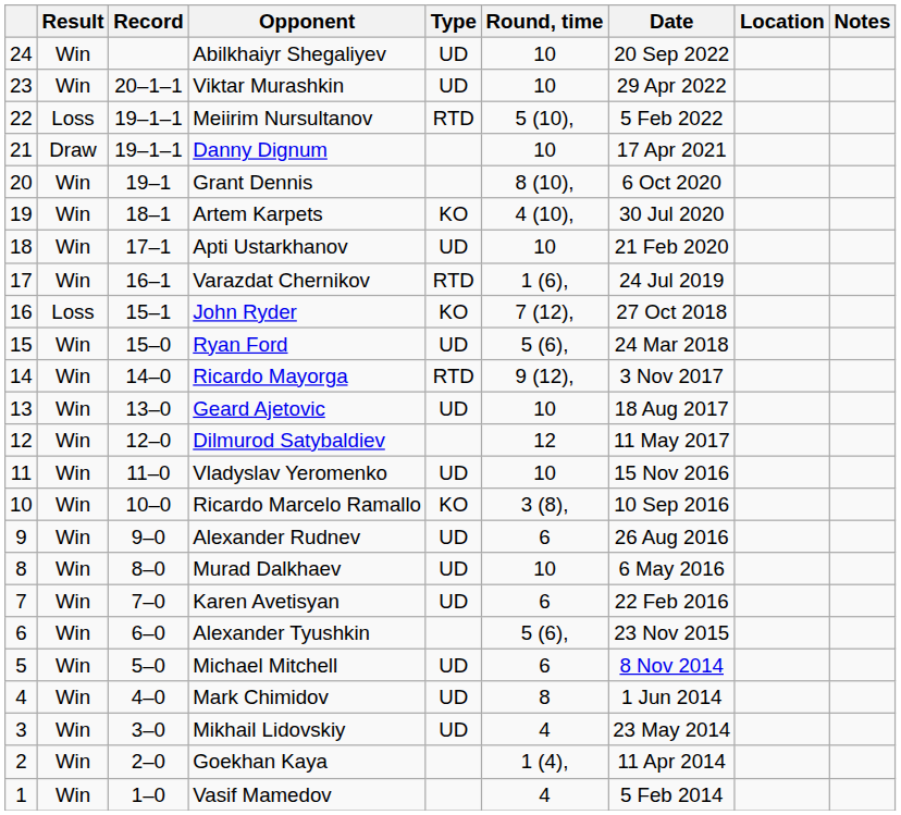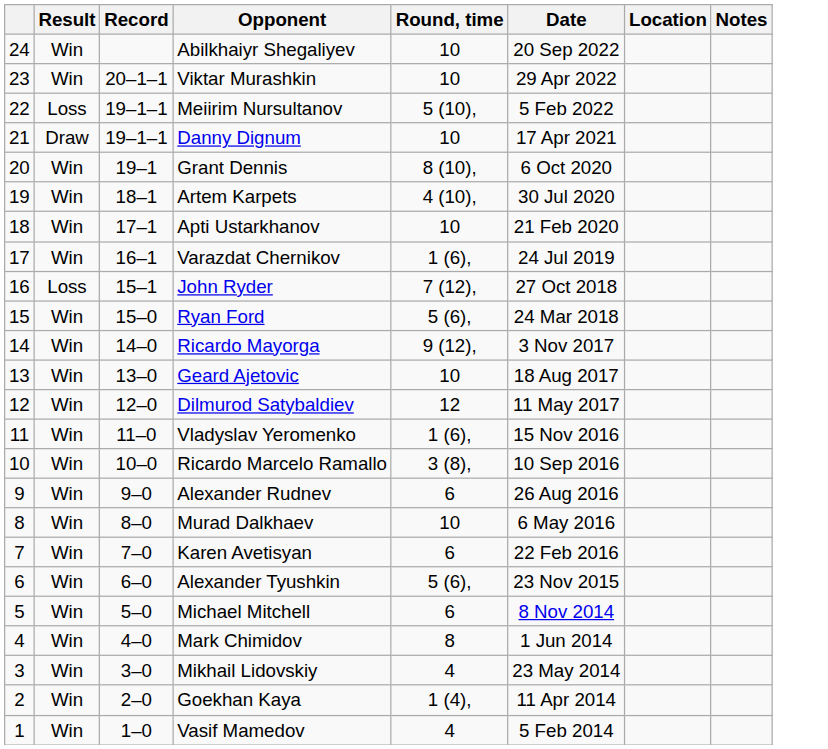 <table class="wikitable" style="text-align:center; font-size:95%">
 <tr>
 <th></th>
 <th>Result</th>
 <th>Record</th>
 <th>Opponent</th>
-<th>Type</th>
 <th>Round, time</th>
 <th>Date</th>
 <th>Location</th>
 <th>Notes</th>
 </tr>
 <tr>
 <td>24</td>
 <td>Win</td>
 <td></td>
 <td style="text-align:left;">Abilkhaiyr Shegaliyev</td>
-<td>UD</td>
 <td>10</td>
 <td>20 Sep 2022</td>
 <td style="text-align:left;"></td>
 <td></td>
 </tr>
 <tr>
 <td>23</td>
 <td>Win</td>
 <td>20–1–1</td>
 <td style="text-align:left;">Viktar Murashkin</td>
-<td>UD</td>
 <td>10</td>
 <td>29 Apr 2022</td>
 <td style="text-align:left;"></td>
 <td></td>
 </tr>
 <tr>
 <td>22</td>
 <td>Loss</td>
 <td>19–1–1</td>
 <td style="text-align:left;">Meiirim Nursultanov</td>
-<td>RTD</td>
 <td>5 (10), </td>
 <td>5 Feb 2022</td>
 <td style="text-align:left;"></td>
 <td style="text-align:left;"></td>
 </tr>
 <tr>
 <td>21</td>
 <td>Draw</td>
 <td>19–1–1</td>
 <td style="text-align:left;"><a href='#'>Danny Dignum</a></td>
-<td></td>
 <td>10</td>
 <td>17 Apr 2021</td>
 <td style="text-align:left;"></td>
 <td style="text-align:left;"></td>
 </tr>
 <tr>
 <td>20</td>
 <td>Win</td>
 <td>19–1</td>
 <td style="text-align:left;">Grant Dennis</td>
-<td></td>
 <td>8 (10), </td>
 <td>6 Oct 2020</td>
 <td style="text-align:left;"></td>
 <td></td>
 </tr>
 <tr>
 <td>19</td>
 <td>Win</td>
 <td>18–1</td>
 <td style="text-align:left;">Artem Karpets</td>
-<td>KO</td>
 <td>4 (10), </td>
 <td>30 Jul 2020</td>
 <td style="text-align:left;"></td>
 <td></td>
 </tr>
 <tr>
 <td>18</td>
 <td>Win</td>
 <td>17–1</td>
 <td style="text-align:left;">Apti Ustarkhanov</td>
-<td>UD</td>
 <td>10</td>
 <td>21 Feb 2020</td>
 <td style="text-align:left;"></td>
 <td style="text-align:left;"></td>
 </tr>
 <tr>
 <td>17</td>
 <td>Win</td>
 <td>16–1</td>
 <td style="text-align:left;">Varazdat Chernikov</td>
-<td>RTD</td>
 <td>1 (6), </td>
 <td>24 Jul 2019</td>
 <td style="text-align:left;"></td>
 <td></td>
 </tr>
 <tr>
 <td>16</td>
 <td>Loss</td>
 <td>15–1</td>
 <td style="text-align:left;"><a href='#'>John Ryder</a></td>
-<td>KO</td>
 <td>7 (12), </td>
 <td>27 Oct 2018</td>
 <td style="text-align:left;"></td>
 <td></td>
 </tr>
 <tr>
 <td>15</td>
 <td>Win</td>
 <td>15–0</td>
 <td style="text-align:left;"><a href='#'>Ryan Ford</a></td>
-<td>UD</td>
 <td>5 (6), </td>
 <td>24 Mar 2018</td>
 <td style="text-align:left;"></td>
 <td style="text-align:left;"></td>
 </tr>
 <tr>
 <td>14</td>
 <td>Win</td>
 <td>14–0</td>
 <td style="text-align:left;"><a href='#'>Ricardo Mayorga</a></td>
-<td>RTD</td>
 <td>9 (12), </td>
 <td>3 Nov 2017</td>
 <td style="text-align:left;"></td>
 <td style="text-align:left;"></td>
 </tr>
 <tr>
 <td>13</td>
 <td>Win</td>
 <td>13–0</td>
 <td style="text-align:left;"><a href='#'>Geard Ajetovic</a></td>
-<td>UD</td>
 <td>10</td>
 <td>18 Aug 2017</td>
 <td style="text-align:left;"></td>
 <td style="text-align:left;"></td>
 </tr>
 <tr>
 <td>12</td>
 <td>Win</td>
 <td>12–0</td>
 <td style="text-align:left;"><a href='#'>Dilmurod Satybaldiev</a></td>
-<td></td>
 <td>12</td>
 <td>11 May 2017</td>
 <td style="text-align:left;"></td>
 <td></td>
 </tr>
 <tr>
 <td>11</td>
 <td>Win</td>
 <td>11–0</td>
 <td style="text-align:left;">Vladyslav Yeromenko</td>
-<td>UD</td>
-<td>10</td>
+<td>1 (6), </td>
 <td>15 Nov 2016</td>
 <td style="text-align:left;"></td>
 <td style="text-align:left;"></td>
 </tr>
 <tr>
 <td>10</td>
 <td>Win</td>
 <td>10–0</td>
 <td style="text-align:left;">Ricardo Marcelo Ramallo</td>
-<td>KO</td>
 <td>3 (8), </td>
 <td>10 Sep 2016</td>
 <td style="text-align:left;"></td>
 <td></td>
 </tr>
 <tr>
 <td>9</td>
 <td>Win</td>
 <td>9–0</td>
 <td style="text-align:left;">Alexander Rudnev</td>
-<td>UD</td>
 <td>6</td>
 <td>26 Aug 2016</td>
 <td style="text-align:left;"></td>
 <td></td>
 </tr>
 <tr>
 <td>8</td>
 <td>Win</td>
 <td>8–0</td>
 <td style="text-align:left;">Murad Dalkhaev</td>
-<td>UD</td>
 <td>10</td>
 <td>6 May 2016</td>
 <td style="text-align:left;"></td>
 <td style="text-align:left;"></td>
 </tr>
 <tr>
 <td>7</td>
 <td>Win</td>
 <td>7–0</td>
 <td style="text-align:left;">Karen Avetisyan</td>
-<td>UD</td>
 <td>6</td>
 <td>22 Feb 2016</td>
 <td style="text-align:left;"></td>
 <td></td>
 </tr>
 <tr>
 <td>6</td>
 <td>Win</td>
 <td>6–0</td>
 <td style="text-align:left;">Alexander Tyushkin</td>
-<td></td>
 <td>5 (6), </td>
 <td>23 Nov 2015</td>
 <td style="text-align:left;"></td>
 <td></td>
 </tr>
 <tr>
 <td>5</td>
 <td>Win</td>
 <td>5–0</td>
 <td style="text-align:left;">Michael Mitchell</td>
-<td>UD</td>
 <td>6</td>
 <td><a href='#'>8 Nov 2014</a></td>
 <td style="text-align:left;"></td>
 <td></td>
 </tr>
 <tr>
 <td>4</td>
 <td>Win</td>
 <td>4–0</td>
 <td style="text-align:left;">Mark Chimidov</td>
-<td>UD</td>
 <td>8</td>
 <td>1 Jun 2014</td>
 <td style="text-align:left;"></td>
 <td></td>
 </tr>
 <tr>
 <td>3</td>
 <td>Win</td>
 <td>3–0</td>
 <td style="text-align:left;">Mikhail Lidovskiy</td>
-<td>UD</td>
 <td>4</td>
 <td>23 May 2014</td>
 <td style="text-align:left;"></td>
 <td></td>
 </tr>
 <tr>
 <td>2</td>
 <td>Win</td>
 <td>2–0</td>
 <td style="text-align:left;">Goekhan Kaya</td>
-<td></td>
 <td>1 (4), </td>
 <td>11 Apr 2014</td>
 <td style="text-align:left;"></td>
 <td></td>
 </tr>
 <tr>
 <td>1</td>
 <td>Win</td>
 <td>1–0</td>
 <td style="text-align:left;">Vasif Mamedov</td>
-<td></td>
 <td>4</td>
 <td>5 Feb 2014</td>
 <td style="text-align:left;"></td>
 <td style="text-align:left;"></td>
 </tr>
 </table>
